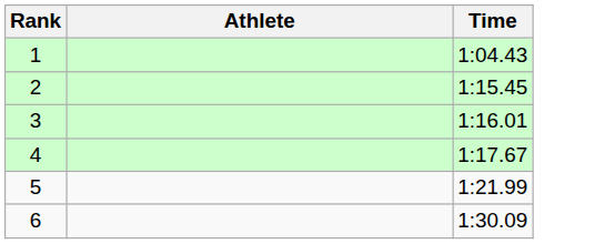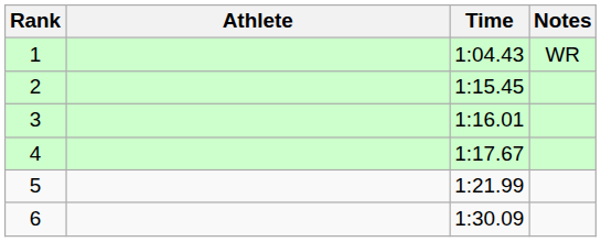 <table class="wikitable" style="text-align:center">
 <tr>
 <th>Rank</th>
 <th Style="width:18em">Athlete</th>
 <th>Time</th>
+<th>Notes</th>
 </tr>
 <tr style="background:#cfc">
 <td>1</td>
 <td style="text-align:left"></td>
 <td>1:04.43</td>
+<td>WR</td>
 </tr>
 <tr style="background:#cfc">
 <td>2</td>
 <td style="text-align:left"></td>
 <td>1:15.45</td>
+<td></td>
 </tr>
 <tr style="background:#cfc">
 <td>3</td>
 <td style="text-align:left"></td>
 <td>1:16.01</td>
+<td></td>
 </tr>
 <tr style="background:#cfc">
 <td>4</td>
 <td style="text-align:left"></td>
 <td>1:17.67</td>
+<td></td>
 </tr>
 <tr>
 <td>5</td>
 <td style="text-align:left"></td>
 <td>1:21.99</td>
+<td></td>
 </tr>
 <tr>
 <td>6</td>
 <td style="text-align:left"></td>
 <td>1:30.09</td>
+<td></td>
 </tr>
 </table>
